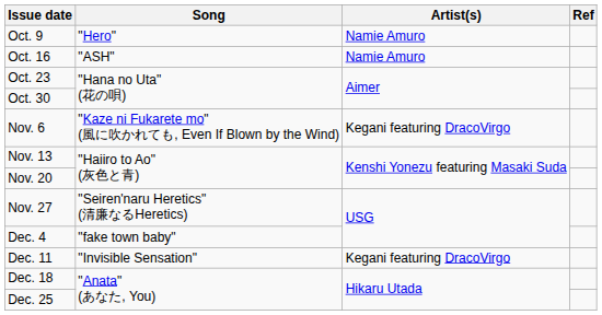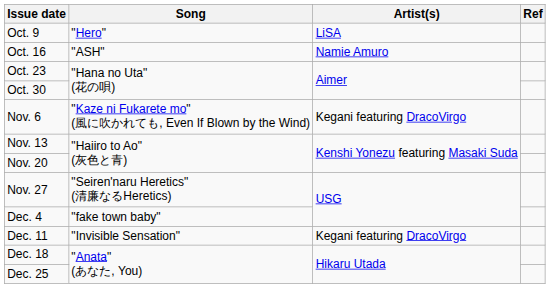 <table class="wikitable">
 <tr>
 <th>Issue date</th>
 <th>Song</th>
 <th>Artist(s)</th>
 <th>Ref</th>
 </tr>
 <tr>
 <td>Oct. 9</td>
 <td>"<a href='#'>Hero</a>"</td>
-<td><a href='#'>Namie Amuro</a></td>
+<td><a href='#'>LiSA</a></td>
 <td></td>
 </tr>
 <tr>
 <td>Oct. 16</td>
 <td>"ASH"</td>
 <td><a href='#'>Namie Amuro</a></td>
 <td></td>
 </tr>
 <tr>
 <td>Oct. 23</td>
 <td rowspan="2">"Hana no Uta" <br>(花の唄)</td>
 <td rowspan="2"><a href='#'>Aimer</a></td>
 <td></td>
 </tr>
 <tr>
 <td>Oct. 30</td>
 <td></td>
 </tr>
 <tr>
 <td>Nov. 6</td>
 <td>"<a href='#'>Kaze ni Fukarete mo</a>" <br>(風に吹かれても, Even If Blown by the Wind)</td>
 <td>Kegani featuring <a href='#'>DracoVirgo</a></td>
 <td></td>
 </tr>
 <tr>
 <td>Nov. 13</td>
 <td rowspan="2">"Haiiro to Ao" <br> (灰色と青)</td>
 <td rowspan="2"><a href='#'>Kenshi Yonezu</a> featuring <a href='#'>Masaki Suda</a></td>
 <td></td>
 </tr>
 <tr>
 <td>Nov. 20</td>
 <td></td>
 </tr>
 <tr>
 <td>Nov. 27</td>
 <td>"Seiren'naru Heretics"<br>(清廉なるHeretics)</td>
 <td rowspan="2"><a href='#'>USG</a></td>
 <td></td>
 </tr>
 <tr>
 <td>Dec. 4</td>
 <td>"fake town baby"</td>
 <td></td>
 </tr>
 <tr>
 <td>Dec. 11</td>
 <td>"Invisible Sensation"</td>
 <td>Kegani featuring <a href='#'>DracoVirgo</a></td>
 <td></td>
 </tr>
 <tr>
 <td>Dec. 18</td>
 <td rowspan="2">"<a href='#'>Anata</a>"<br>(あなた, You)</td>
 <td rowspan="2"><a href='#'>Hikaru Utada</a></td>
 <td></td>
 </tr>
 <tr>
 <td>Dec. 25</td>
 <td></td>
 </tr>
 </table>
